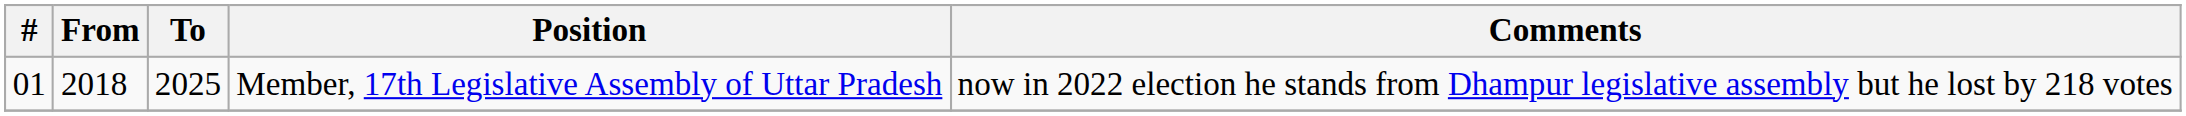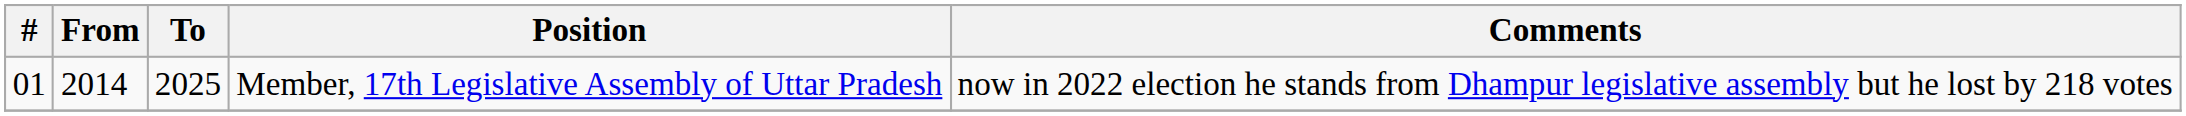 <table class="wikitable sortable">
 <tr>
 <th>#</th>
 <th>From</th>
 <th>To</th>
 <th>Position</th>
 <th>Comments</th>
 </tr>
 <tr>
 <td>01</td>
-<td>2018</td>
+<td>2014</td>
 <td>2025</td>
 <td>Member, <a href='#'>17th Legislative Assembly of Uttar Pradesh</a></td>
 <td>now in 2022 election he stands from <a href='#'>Dhampur legislative assembly</a> but he lost by 218 votes</td>
 </tr>
 <tr>
 </tr>
 </table>
